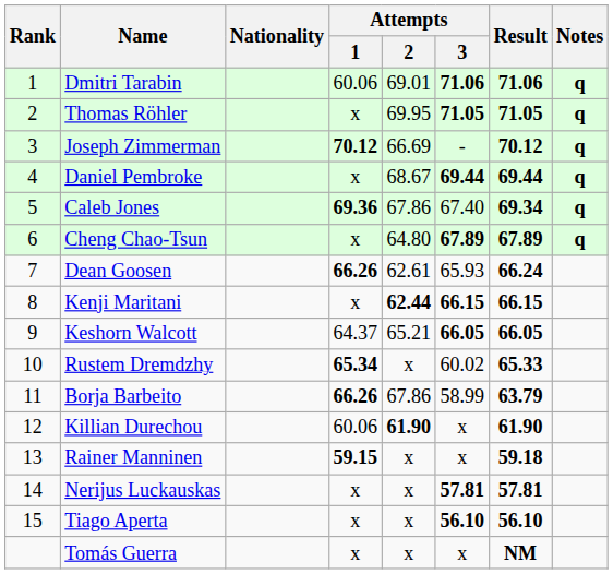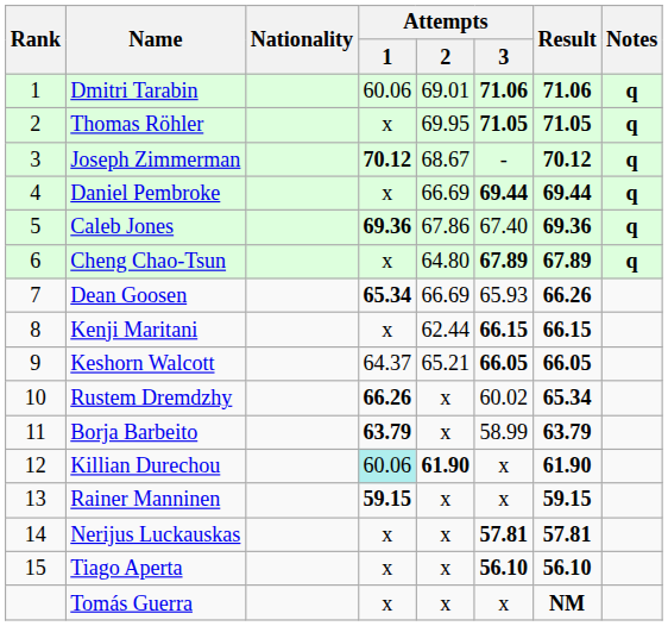 <table class="wikitable sortable" style="text-align:center">
 <tr>
 <th rowspan=2>Rank</th>
 <th rowspan=2>Name</th>
 <th rowspan=2>Nationality</th>
 <th colspan=3>Attempts</th>
 <th rowspan=2>Result</th>
 <th rowspan=2>Notes</th>
 </tr>
 <tr>
 <th>1</th>
 <th>2</th>
 <th>3</th>
 </tr>
 <tr bgcolor=ddffdd>
 <td>1</td>
 <td align=left><a href='#'>Dmitri Tarabin</a></td>
 <td align=left></td>
 <td>60.06</td>
 <td>69.01</td>
 <td><strong>71.06</strong></td>
 <td><strong>71.06</strong></td>
 <td><strong>q</strong></td>
 </tr>
 <tr bgcolor=ddffdd>
 <td>2</td>
 <td align=left><a href='#'>Thomas Röhler</a></td>
 <td align=left></td>
 <td>x</td>
 <td>69.95</td>
 <td><strong>71.05</strong></td>
 <td><strong>71.05</strong></td>
 <td><strong>q</strong></td>
 </tr>
 <tr bgcolor=ddffdd>
 <td>3</td>
 <td align=left><a href='#'>Joseph Zimmerman</a></td>
 <td align=left></td>
 <td><strong>70.12</strong></td>
-<td>66.69</td>
+<td>68.67</td>
 <td>-</td>
 <td><strong>70.12</strong></td>
 <td><strong>q</strong></td>
 </tr>
 <tr bgcolor=ddffdd>
 <td>4</td>
 <td align=left><a href='#'>Daniel Pembroke</a></td>
 <td align=left></td>
 <td>x</td>
-<td>68.67</td>
+<td>66.69</td>
 <td><strong>69.44</strong></td>
 <td><strong>69.44</strong></td>
 <td><strong>q</strong></td>
 </tr>
 <tr bgcolor=ddffdd>
 <td>5</td>
 <td align=left><a href='#'>Caleb Jones</a></td>
 <td align=left></td>
 <td><strong>69.36</strong></td>
 <td>67.86</td>
 <td>67.40</td>
-<td><strong>69.34</strong></td>
+<td><strong>69.36</strong></td>
 <td><strong>q</strong></td>
 </tr>
 <tr bgcolor=ddffdd>
 <td>6</td>
 <td align=left><a href='#'>Cheng Chao-Tsun</a></td>
 <td align=left></td>
 <td>x</td>
 <td>64.80</td>
 <td><strong>67.89</strong></td>
 <td><strong>67.89</strong></td>
 <td><strong>q</strong></td>
 </tr>
 <tr>
 <td>7</td>
 <td align=left><a href='#'>Dean Goosen</a></td>
 <td align=left></td>
+<td><strong>65.34</strong></td>
+<td>66.69</td>
+<td>65.93</td>
 <td><strong>66.26</strong></td>
-<td>62.61</td>
-<td>65.93</td>
-<td><strong>66.24</strong></td>
 <td></td>
 </tr>
 <tr>
 <td>8</td>
 <td align=left><a href='#'>Kenji Maritani</a></td>
 <td align=left></td>
 <td>x</td>
-<td><strong>62.44</strong></td>
+<td>62.44</td>
 <td><strong>66.15</strong></td>
 <td><strong>66.15</strong></td>
 <td></td>
 </tr>
 <tr>
 <td>9</td>
 <td align=left><a href='#'>Keshorn Walcott</a></td>
 <td align=left></td>
 <td>64.37</td>
 <td>65.21</td>
 <td><strong>66.05</strong></td>
 <td><strong>66.05</strong></td>
 <td></td>
 </tr>
 <tr>
 <td>10</td>
 <td align=left><a href='#'>Rustem Dremdzhy</a></td>
 <td align=left></td>
-<td><strong>65.34</strong></td>
+<td><strong>66.26</strong></td>
 <td>x</td>
 <td>60.02</td>
-<td><strong>65.33</strong></td>
+<td><strong>65.34</strong></td>
 <td></td>
 </tr>
 <tr>
 <td>11</td>
 <td align=left><a href='#'>Borja Barbeito</a></td>
 <td align=left></td>
-<td><strong>66.26</strong></td>
-<td>67.86</td>
+<td><strong>63.79</strong></td>
+<td>x</td>
 <td>58.99</td>
 <td><strong>63.79</strong></td>
 <td></td>
 </tr>
 <tr>
 <td>12</td>
 <td align=left><a href='#'>Killian Durechou</a></td>
 <td align=left></td>
-<td>60.06</td>
+<td style="background: paleturquoise;">60.06</td>
 <td><strong>61.90</strong></td>
 <td>x</td>
 <td><strong>61.90</strong></td>
 <td></td>
 </tr>
 <tr>
 <td>13</td>
 <td align=left><a href='#'>Rainer Manninen</a></td>
 <td align=left></td>
 <td><strong>59.15</strong></td>
 <td>x</td>
 <td>x</td>
-<td><strong>59.18</strong></td>
+<td><strong>59.15</strong></td>
 <td></td>
 </tr>
 <tr>
 <td>14</td>
 <td align=left><a href='#'>Nerijus Luckauskas</a></td>
 <td align=left></td>
 <td>x</td>
 <td>x</td>
 <td><strong>57.81</strong></td>
 <td><strong>57.81</strong></td>
 <td></td>
 </tr>
 <tr>
 <td>15</td>
 <td align=left><a href='#'>Tiago Aperta</a></td>
 <td align=left></td>
 <td>x</td>
 <td>x</td>
 <td><strong>56.10</strong></td>
 <td><strong>56.10</strong></td>
 <td></td>
 </tr>
 <tr>
 <td></td>
 <td align=left><a href='#'>Tomás Guerra</a></td>
 <td align=left></td>
 <td>x</td>
 <td>x</td>
 <td>x</td>
 <td><strong>NM</strong></td>
 <td></td>
 </tr>
 </table>
